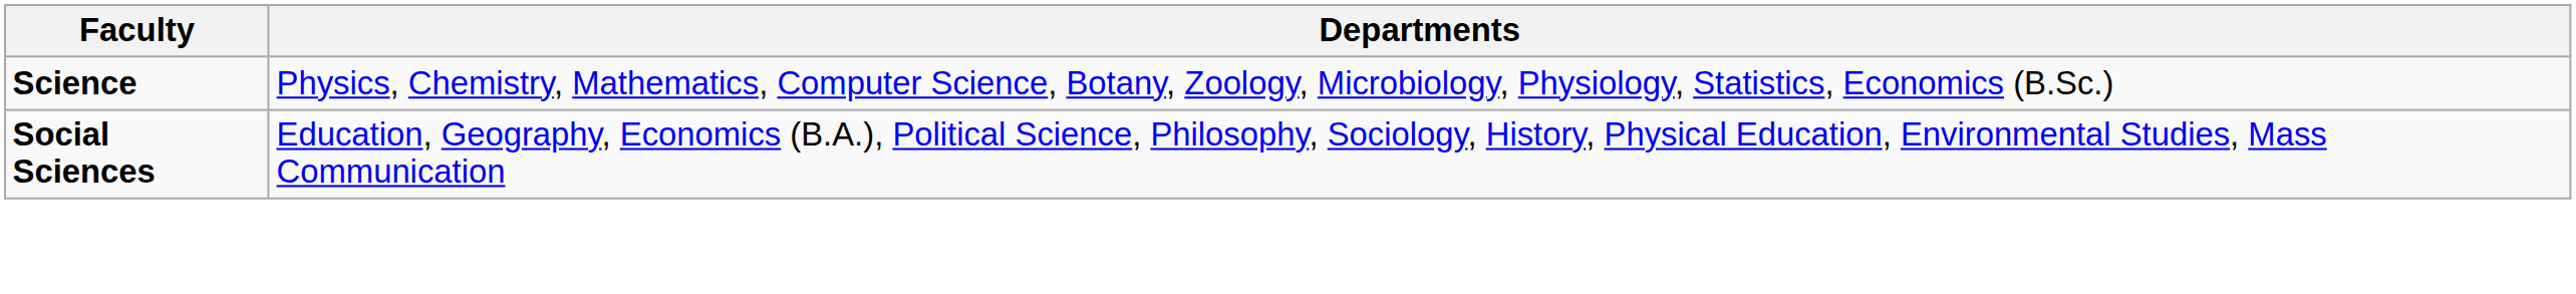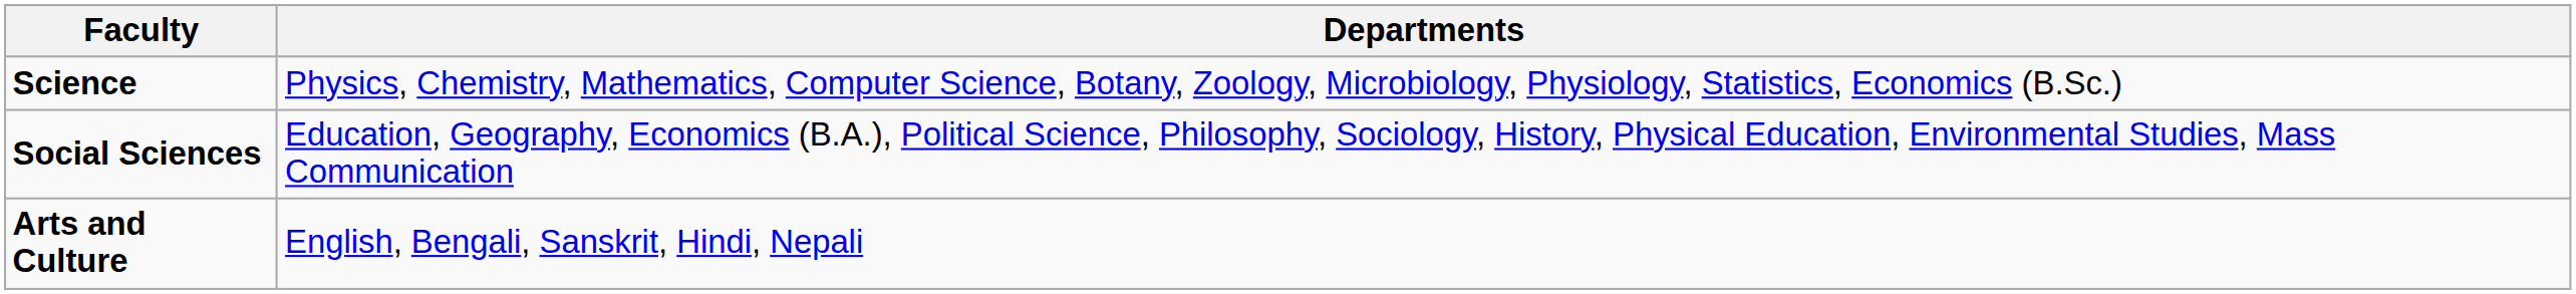 <table class="wikitable sortable">
 <tr>
 <th>Faculty</th>
 <th>Departments</th>
 </tr>
 <tr>
 <td><strong>Science</strong></td>
 <td><a href='#'>Physics</a>, <a href='#'>Chemistry</a>, <a href='#'>Mathematics</a>, <a href='#'>Computer Science</a>, <a href='#'>Botany</a>, <a href='#'>Zoology</a>, <a href='#'>Microbiology</a>, <a href='#'>Physiology</a>, <a href='#'>Statistics</a>, <a href='#'>Economics</a> (B.Sc.)</td>
 </tr>
 <tr>
 <td><strong>Social Sciences</strong></td>
 <td><a href='#'>Education</a>, <a href='#'>Geography</a>, <a href='#'>Economics</a> (B.A.), <a href='#'>Political Science</a>, <a href='#'>Philosophy</a>, <a href='#'>Sociology</a>, <a href='#'>History</a>, <a href='#'>Physical Education</a>, <a href='#'>Environmental Studies</a>, <a href='#'>Mass Communication</a></td>
 </tr>
+<tr>
+<td><strong>Arts and Culture</strong></td>
+<td><a href='#'>English</a>, <a href='#'>Bengali</a>, <a href='#'>Sanskrit</a>, <a href='#'>Hindi</a>, <a href='#'>Nepali</a></td>
+</tr>
 </table>
